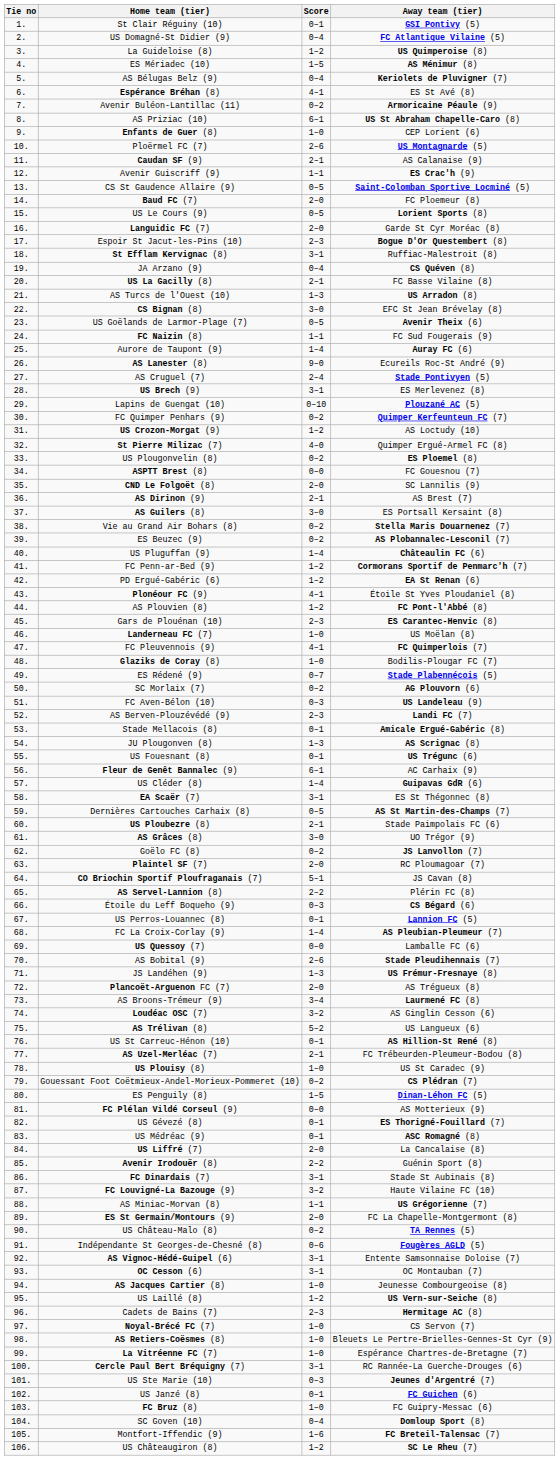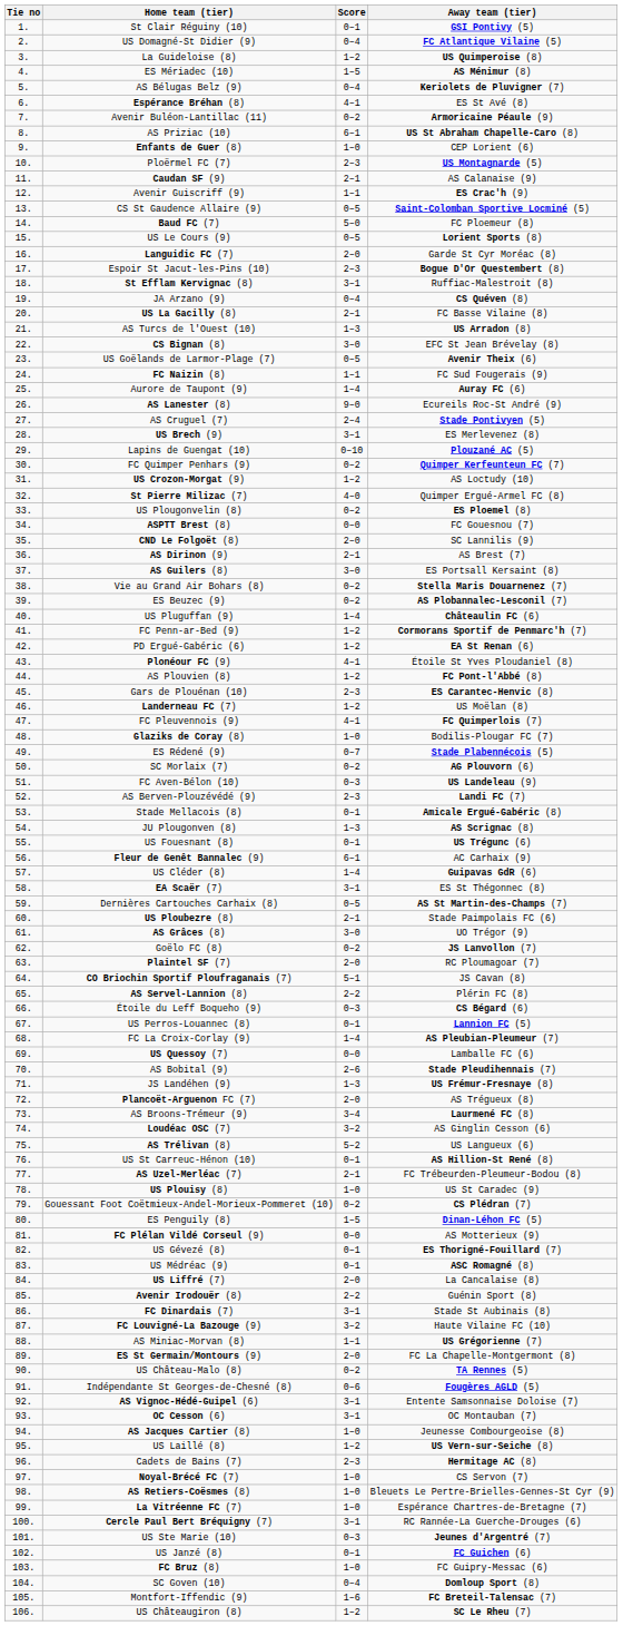 <table class="wikitable" style="text-align: center">
 <tr>
 <th>Tie no</th>
 <th>Home team (tier)</th>
 <th>Score</th>
 <th>Away team (tier)</th>
 </tr>
 <tr>
 <td>1.</td>
 <td>St Clair Réguiny (10)</td>
 <td>0–1</td>
 <td><strong><a href='#'>GSI Pontivy</a></strong> (5)</td>
 </tr>
 <tr>
 <td>2.</td>
 <td>US Domagné-St Didier (9)</td>
 <td>0–4</td>
 <td><strong><a href='#'>FC Atlantique Vilaine</a></strong> (5)</td>
 </tr>
 <tr>
 <td>3.</td>
 <td>La Guideloise (8)</td>
 <td>1–2</td>
 <td><strong>US Quimperoise</strong> (8)</td>
 </tr>
 <tr>
 <td>4.</td>
 <td>ES Mériadec (10)</td>
 <td>1–5 </td>
 <td><strong>AS Ménimur</strong> (8)</td>
 </tr>
 <tr>
 <td>5.</td>
 <td>AS Bélugas Belz (9)</td>
 <td>0–4</td>
 <td><strong>Keriolets de Pluvigner</strong> (7)</td>
 </tr>
 <tr>
 <td>6.</td>
 <td><strong>Espérance Bréhan</strong> (8)</td>
 <td>4–1</td>
 <td>ES St Avé (8)</td>
 </tr>
 <tr>
 <td>7.</td>
 <td>Avenir Buléon-Lantillac (11)</td>
 <td>0–2</td>
 <td><strong>Armoricaine Péaule</strong> (9)</td>
 </tr>
 <tr>
 <td>8.</td>
 <td>AS Priziac (10)</td>
 <td>6–1</td>
 <td><strong>US St Abraham Chapelle-Caro</strong> (8)</td>
 </tr>
 <tr>
 <td>9.</td>
 <td><strong>Enfants de Guer</strong> (8)</td>
 <td>1–0 </td>
 <td>CEP Lorient (6)</td>
 </tr>
 <tr>
 <td>10.</td>
 <td>Ploërmel FC (7)</td>
-<td>2–6</td>
+<td>2–3</td>
 <td><strong><a href='#'>US Montagnarde</a></strong> (5)</td>
 </tr>
 <tr>
 <td>11.</td>
 <td><strong>Caudan SF</strong> (9)</td>
 <td>2–1</td>
 <td>AS Calanaise (9)</td>
 </tr>
 <tr>
 <td>12.</td>
 <td>Avenir Guiscriff (9)</td>
 <td>1–1 </td>
 <td><strong>ES Crac'h</strong> (9)</td>
 </tr>
 <tr>
 <td>13.</td>
 <td>CS St Gaudence Allaire (9)</td>
 <td>0–5</td>
 <td><strong><a href='#'>Saint-Colomban Sportive Locminé</a></strong> (5)</td>
 </tr>
 <tr>
 <td>14.</td>
 <td><strong>Baud FC</strong> (7)</td>
-<td>2–0</td>
+<td>5–0</td>
 <td>FC Ploemeur (8)</td>
 </tr>
 <tr>
 <td>15.</td>
 <td>US Le Cours (9)</td>
 <td>0–5</td>
 <td><strong>Lorient Sports</strong> (8)</td>
 </tr>
 <tr>
 <td>16.</td>
 <td><strong>Languidic FC</strong> (7)</td>
 <td>2–0</td>
 <td>Garde St Cyr Moréac (8)</td>
 </tr>
 <tr>
 <td>17.</td>
 <td>Espoir St Jacut-les-Pins (10)</td>
 <td>2–3</td>
 <td><strong>Bogue D'Or Questembert</strong> (8)</td>
 </tr>
 <tr>
 <td>18.</td>
 <td><strong>St Efflam Kervignac</strong> (8)</td>
 <td>3–1</td>
 <td>Ruffiac-Malestroit (8)</td>
 </tr>
 <tr>
 <td>19.</td>
 <td>JA Arzano (9)</td>
 <td>0–4</td>
 <td><strong>CS Quéven</strong> (8)</td>
 </tr>
 <tr>
 <td>20.</td>
 <td><strong>US La Gacilly</strong> (8)</td>
 <td>2–1 </td>
 <td>FC Basse Vilaine (8)</td>
 </tr>
 <tr>
 <td>21.</td>
 <td>AS Turcs de l'Ouest (10)</td>
 <td>1–3</td>
 <td><strong>US Arradon</strong> (8)</td>
 </tr>
 <tr>
 <td>22.</td>
 <td><strong>CS Bignan</strong> (8)</td>
 <td>3–0</td>
 <td>EFC St Jean Brévelay (8)</td>
 </tr>
 <tr>
 <td>23.</td>
 <td>US Goëlands de Larmor-Plage (7)</td>
 <td>0–5</td>
 <td><strong>Avenir Theix</strong> (6)</td>
 </tr>
 <tr>
 <td>24.</td>
 <td><strong>FC Naizin</strong> (8)</td>
 <td>1–1 </td>
 <td>FC Sud Fougerais (9)</td>
 </tr>
 <tr>
 <td>25.</td>
 <td>Aurore de Taupont (9)</td>
 <td>1–4</td>
 <td><strong>Auray FC</strong> (6)</td>
 </tr>
 <tr>
 <td>26.</td>
 <td><strong>AS Lanester</strong> (8)</td>
 <td>9–0</td>
 <td>Ecureils Roc-St André (9)</td>
 </tr>
 <tr>
 <td>27.</td>
 <td>AS Cruguel (7)</td>
 <td>2–4 </td>
 <td><strong><a href='#'>Stade Pontivyen</a></strong> (5)</td>
 </tr>
 <tr>
 <td>28.</td>
 <td><strong>US Brech</strong> (9)</td>
 <td>3–1</td>
 <td>ES Merlevenez (8)</td>
 </tr>
 <tr>
 <td>29.</td>
 <td>Lapins de Guengat (10)</td>
 <td>0–10</td>
 <td><strong><a href='#'>Plouzané AC</a></strong> (5)</td>
 </tr>
 <tr>
 <td>30.</td>
 <td>FC Quimper Penhars (9)</td>
 <td>0–2</td>
 <td><strong><a href='#'>Quimper Kerfeunteun FC</a></strong> (7)</td>
 </tr>
 <tr>
 <td>31.</td>
 <td><strong>US Crozon-Morgat</strong> (9)</td>
 <td>1–2 </td>
 <td>AS Loctudy (10)</td>
 </tr>
 <tr>
 <td>32.</td>
 <td><strong>St Pierre Milizac</strong> (7)</td>
 <td>4–0</td>
 <td>Quimper Ergué-Armel FC (8)</td>
 </tr>
 <tr>
 <td>33.</td>
 <td>US Plougonvelin (8)</td>
 <td>0–2</td>
 <td><strong>ES Ploemel</strong> (8)</td>
 </tr>
 <tr>
 <td>34.</td>
 <td><strong>ASPTT Brest</strong> (8)</td>
 <td>0–0 </td>
 <td>FC Gouesnou (7)</td>
 </tr>
 <tr>
 <td>35.</td>
 <td><strong>CND Le Folgoët</strong> (8)</td>
 <td>2–0</td>
 <td>SC Lannilis (9)</td>
 </tr>
 <tr>
 <td>36.</td>
 <td><strong>AS Dirinon</strong> (9)</td>
 <td>2–1 </td>
 <td>AS Brest (7)</td>
 </tr>
 <tr>
 <td>37.</td>
 <td><strong>AS Guilers</strong> (8)</td>
 <td>3–0</td>
 <td>ES Portsall Kersaint (8)</td>
 </tr>
 <tr>
 <td>38.</td>
 <td>Vie au Grand Air Bohars (8)</td>
 <td>0–2</td>
 <td><strong>Stella Maris Douarnenez</strong> (7)</td>
 </tr>
 <tr>
 <td>39.</td>
 <td>ES Beuzec (9)</td>
 <td>0–2</td>
 <td><strong>AS Plobannalec-Lesconil</strong> (7)</td>
 </tr>
 <tr>
 <td>40.</td>
 <td>US Pluguffan (9)</td>
 <td>1–4</td>
 <td><strong>Châteaulin FC</strong> (6)</td>
 </tr>
 <tr>
 <td>41.</td>
 <td>FC Penn-ar-Bed (9)</td>
 <td>1–2</td>
 <td><strong>Cormorans Sportif de Penmarc'h</strong> (7)</td>
 </tr>
 <tr>
 <td>42.</td>
 <td>PD Ergué-Gabéric (6)</td>
 <td>1–2</td>
 <td><strong>EA St Renan</strong> (6)</td>
 </tr>
 <tr>
 <td>43.</td>
 <td><strong>Plonéour FC</strong> (9)</td>
 <td>4–1</td>
 <td>Étoile St Yves Ploudaniel (8)</td>
 </tr>
 <tr>
 <td>44.</td>
 <td>AS Plouvien (8)</td>
 <td>1–2</td>
 <td><strong>FC Pont-l'Abbé</strong> (8)</td>
 </tr>
 <tr>
 <td>45.</td>
 <td>Gars de Plouénan (10)</td>
 <td>2–3</td>
 <td><strong>ES Carantec-Henvic</strong> (8)</td>
 </tr>
 <tr>
 <td>46.</td>
 <td><strong>Landerneau FC</strong> (7)</td>
-<td>1–0</td>
+<td>1–2</td>
 <td>US Moëlan (8)</td>
 </tr>
 <tr>
 <td>47.</td>
 <td>FC Pleuvennois (9)</td>
 <td>4–1</td>
 <td><strong>FC Quimperlois</strong> (7)</td>
 </tr>
 <tr>
 <td>48.</td>
 <td><strong>Glaziks de Coray</strong> (8)</td>
 <td>1–0</td>
 <td>Bodilis-Plougar FC (7)</td>
 </tr>
 <tr>
 <td>49.</td>
 <td>ES Rédené (9)</td>
 <td>0–7</td>
 <td><strong><a href='#'>Stade Plabennécois</a></strong> (5)</td>
 </tr>
 <tr>
 <td>50.</td>
 <td>SC Morlaix (7)</td>
 <td>0–2</td>
 <td><strong>AG Plouvorn</strong> (6)</td>
 </tr>
 <tr>
 <td>51.</td>
 <td>FC Aven-Bélon (10)</td>
 <td>0–3</td>
 <td><strong>US Landeleau</strong> (9)</td>
 </tr>
 <tr>
 <td>52.</td>
 <td>AS Berven-Plouzévédé (9)</td>
 <td>2–3 </td>
 <td><strong>Landi FC</strong> (7)</td>
 </tr>
 <tr>
 <td>53.</td>
 <td>Stade Mellacois (8)</td>
 <td>0–1</td>
 <td><strong>Amicale Ergué-Gabéric</strong> (8)</td>
 </tr>
 <tr>
 <td>54.</td>
 <td>JU Plougonven (8)</td>
 <td>1–3</td>
 <td><strong>AS Scrignac</strong> (8)</td>
 </tr>
 <tr>
 <td>55.</td>
 <td>US Fouesnant (8)</td>
 <td>0–1 </td>
 <td><strong>US Trégunc</strong> (6)</td>
 </tr>
 <tr>
 <td>56.</td>
 <td><strong>Fleur de Genêt Bannalec</strong> (9)</td>
 <td>6–1</td>
 <td>AC Carhaix (9)</td>
 </tr>
 <tr>
 <td>57.</td>
 <td>US Cléder (8)</td>
 <td>1–4</td>
 <td><strong>Guipavas GdR</strong> (6)</td>
 </tr>
 <tr>
 <td>58.</td>
 <td><strong>EA Scaër</strong> (7)</td>
 <td>3–1</td>
 <td>ES St Thégonnec (8)</td>
 </tr>
 <tr>
 <td>59.</td>
 <td>Dernières Cartouches Carhaix (8)</td>
 <td>0–5</td>
 <td><strong>AS St Martin-des-Champs</strong> (7)</td>
 </tr>
 <tr>
 <td>60.</td>
 <td><strong>US Ploubezre</strong> (8)</td>
 <td>2–1</td>
 <td>Stade Paimpolais FC (6)</td>
 </tr>
 <tr>
 <td>61.</td>
 <td><strong>AS Grâces</strong> (8)</td>
 <td>3–0</td>
 <td>UO Trégor (9)</td>
 </tr>
 <tr>
 <td>62.</td>
 <td>Goëlo FC (8)</td>
 <td>0–2</td>
 <td><strong>JS Lanvollon</strong> (7)</td>
 </tr>
 <tr>
 <td>63.</td>
 <td><strong>Plaintel SF</strong> (7)</td>
 <td>2–0</td>
 <td>RC Ploumagoar (7)</td>
 </tr>
 <tr>
 <td>64.</td>
 <td><strong>CO Briochin Sportif Ploufraganais</strong> (7)</td>
 <td>5–1</td>
 <td>JS Cavan (8)</td>
 </tr>
 <tr>
 <td>65.</td>
 <td><strong>AS Servel-Lannion</strong> (8)</td>
 <td>2–2 </td>
 <td>Plérin FC (8)</td>
 </tr>
 <tr>
 <td>66.</td>
 <td>Étoile du Leff Boqueho (9)</td>
 <td>0–3</td>
 <td><strong>CS Bégard</strong> (6)</td>
 </tr>
 <tr>
 <td>67.</td>
 <td>US Perros-Louannec (8)</td>
 <td>0–1 </td>
 <td><strong><a href='#'>Lannion FC</a></strong> (5)</td>
 </tr>
 <tr>
 <td>68.</td>
 <td>FC La Croix-Corlay (9)</td>
 <td>1–4</td>
 <td><strong>AS Pleubian-Pleumeur</strong> (7)</td>
 </tr>
 <tr>
 <td>69.</td>
 <td><strong>US Quessoy</strong> (7)</td>
 <td>0–0 </td>
 <td>Lamballe FC (6)</td>
 </tr>
 <tr>
 <td>70.</td>
 <td>AS Bobital (9)</td>
 <td>2–6</td>
 <td><strong>Stade Pleudihennais</strong> (7)</td>
 </tr>
 <tr>
 <td>71.</td>
 <td>JS Landéhen (9)</td>
 <td>1–3</td>
 <td><strong>US Frémur-Fresnaye</strong> (8)</td>
 </tr>
 <tr>
 <td>72.</td>
 <td><strong>Plancoët-Arguenon</strong> FC (7)</td>
 <td>2–0</td>
 <td>AS Trégueux (8)</td>
 </tr>
 <tr>
 <td>73.</td>
 <td>AS Broons-Trémeur (9)</td>
 <td>3–4</td>
 <td><strong>Laurmené FC</strong> (8)</td>
 </tr>
 <tr>
 <td>74.</td>
 <td><strong>Loudéac OSC</strong> (7)</td>
 <td>3–2</td>
 <td>AS Ginglin Cesson (6)</td>
 </tr>
 <tr>
 <td>75.</td>
 <td><strong>AS Trélivan</strong> (8)</td>
 <td>5–2</td>
 <td>US Langueux (6)</td>
 </tr>
 <tr>
 <td>76.</td>
 <td>US St Carreuc-Hénon (10)</td>
 <td>0–1</td>
 <td><strong>AS Hillion-St René</strong> (8)</td>
 </tr>
 <tr>
 <td>77.</td>
 <td><strong>AS Uzel-Merléac</strong> (7)</td>
 <td>2–1</td>
 <td>FC Trébeurden-Pleumeur-Bodou (8)</td>
 </tr>
 <tr>
 <td>78.</td>
 <td><strong>US Plouisy</strong> (8)</td>
 <td>1–0</td>
 <td>US St Caradec (9)</td>
 </tr>
 <tr>
 <td>79.</td>
 <td>Gouessant Foot Coëtmieux-Andel-Morieux-Pommeret (10)</td>
 <td>0–2</td>
 <td><strong>CS Plédran</strong> (7)</td>
 </tr>
 <tr>
 <td>80.</td>
 <td>ES Penguily (8)</td>
 <td>1–5</td>
 <td><strong><a href='#'>Dinan-Léhon FC</a></strong> (5)</td>
 </tr>
 <tr>
 <td>81.</td>
 <td><strong>FC Plélan Vildé Corseul</strong> (9)</td>
 <td>0–0 </td>
 <td>AS Motterieux (9)</td>
 </tr>
 <tr>
 <td>82.</td>
 <td>US Gévezé (8)</td>
 <td>0–1</td>
 <td><strong>ES Thorigné-Fouillard</strong> (7)</td>
 </tr>
 <tr>
 <td>83.</td>
 <td>US Médréac (9)</td>
 <td>0–1</td>
 <td><strong>ASC Romagné</strong> (8)</td>
 </tr>
 <tr>
 <td>84.</td>
 <td><strong>US Liffré</strong> (7)</td>
 <td>2–0</td>
 <td>La Cancalaise (8)</td>
 </tr>
 <tr>
 <td>85.</td>
 <td><strong>Avenir Irodouër</strong> (8)</td>
 <td>2–2 </td>
 <td>Guénin Sport (8)</td>
 </tr>
 <tr>
 <td>86.</td>
 <td><strong>FC Dinardais</strong> (7)</td>
 <td>3–1</td>
 <td>Stade St Aubinais (8)</td>
 </tr>
 <tr>
 <td>87.</td>
 <td><strong>FC Louvigné-La Bazouge</strong> (9)</td>
 <td>3–2</td>
 <td>Haute Vilaine FC (10)</td>
 </tr>
 <tr>
 <td>88.</td>
 <td>AS Miniac-Morvan (8)</td>
 <td>1–1 </td>
 <td><strong>US Grégorienne</strong> (7)</td>
 </tr>
 <tr>
 <td>89.</td>
 <td><strong>ES St Germain/Montours</strong> (9)</td>
 <td>2–0</td>
 <td>FC La Chapelle-Montgermont (8)</td>
 </tr>
 <tr>
 <td>90.</td>
 <td>US Château-Malo (8)</td>
 <td>0–2</td>
 <td><strong><a href='#'>TA Rennes</a></strong> (5)</td>
 </tr>
 <tr>
 <td>91.</td>
 <td>Indépendante St Georges-de-Chesné (8)</td>
 <td>0–6</td>
 <td><strong><a href='#'>Fougères AGLD</a></strong> (5)</td>
 </tr>
 <tr>
 <td>92.</td>
 <td><strong>AS Vignoc-Hédé-Guipel</strong> (6)</td>
 <td>3–1</td>
 <td>Entente Samsonnaise Doloise (7)</td>
 </tr>
 <tr>
 <td>93.</td>
 <td><strong>OC Cesson</strong> (6)</td>
 <td>3–1</td>
 <td>OC Montauban (7)</td>
 </tr>
 <tr>
 <td>94.</td>
 <td><strong>AS Jacques Cartier</strong> (8)</td>
 <td>1–0</td>
 <td>Jeunesse Combourgeoise (8)</td>
 </tr>
 <tr>
 <td>95.</td>
 <td>US Laillé (8)</td>
 <td>1–2 </td>
 <td><strong>US Vern-sur-Seiche</strong> (8)</td>
 </tr>
 <tr>
 <td>96.</td>
 <td>Cadets de Bains (7)</td>
 <td>2–3</td>
 <td><strong>Hermitage AC</strong> (8)</td>
 </tr>
 <tr>
 <td>97.</td>
 <td><strong>Noyal-Brécé FC</strong> (7)</td>
 <td>1–0</td>
 <td>CS Servon (7)</td>
 </tr>
 <tr>
 <td>98.</td>
 <td><strong>AS Retiers-Coësmes</strong> (8)</td>
 <td>1–0</td>
 <td>Bleuets Le Pertre-Brielles-Gennes-St Cyr (9)</td>
 </tr>
 <tr>
 <td>99.</td>
 <td><strong>La Vitréenne FC</strong> (7)</td>
 <td>1–0</td>
 <td>Espérance Chartres-de-Bretagne (7)</td>
 </tr>
 <tr>
 <td>100.</td>
 <td><strong>Cercle Paul Bert Bréquigny</strong> (7)</td>
 <td>3–1</td>
 <td>RC Rannée-La Guerche-Drouges (6)</td>
 </tr>
 <tr>
 <td>101.</td>
 <td>US Ste Marie (10)</td>
 <td>0–3</td>
 <td><strong>Jeunes d'Argentré</strong> (7)</td>
 </tr>
 <tr>
 <td>102.</td>
 <td>US Janzé (8)</td>
 <td>0–1</td>
 <td><strong><a href='#'>FC Guichen</a></strong> (6)</td>
 </tr>
 <tr>
 <td>103.</td>
 <td><strong>FC Bruz</strong> (8)</td>
 <td>1–0</td>
 <td>FC Guipry-Messac (6)</td>
 </tr>
 <tr>
 <td>104.</td>
 <td>SC Goven (10)</td>
 <td>0–4</td>
 <td><strong>Domloup Sport</strong> (8)</td>
 </tr>
 <tr>
 <td>105.</td>
 <td>Montfort-Iffendic (9)</td>
 <td>1–6</td>
 <td><strong>FC Breteil-Talensac</strong> (7)</td>
 </tr>
 <tr>
 <td>106.</td>
 <td>US Châteaugiron (8)</td>
 <td>1–2</td>
 <td><strong>SC Le Rheu</strong> (7)</td>
 </tr>
 </table>
